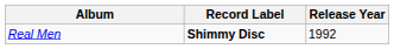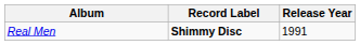 <table class="wikitable">
 <tr>
 <th>Album</th>
 <th>Record Label</th>
 <th>Release Year</th>
 </tr>
 <tr>
 <td style="width:225px;"><em><a href='#'>Real Men</a></em></td>
 <td style="width:150px;"><strong>Shimmy Disc</strong></td>
-<td style="width:100px;">1992</td>
+<td style="width:100px;">1991</td>
 </tr>
 </table>
